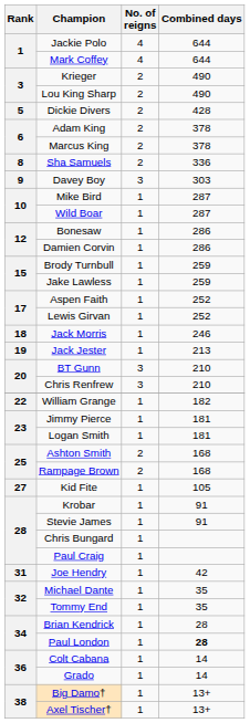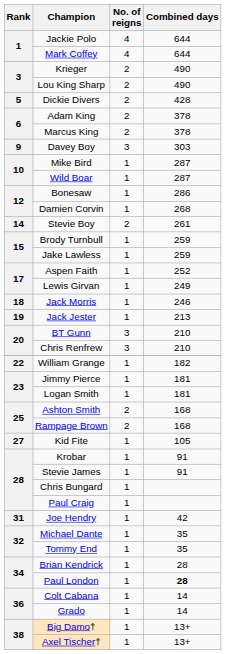 <table class="wikitable sortable" style="text-align: center">
 <tr>
 <th>Rank</th>
 <th>Champion</th>
 <th>No. of<br>reigns</th>
 <th>Combined days</th>
 </tr>
 <tr>
 <th rowspan=2>1</th>
 <td>Jackie Polo</td>
 <td>4</td>
 <td>644</td>
 </tr>
 <tr>
 <td><a href='#'>Mark Coffey</a></td>
 <td>4</td>
 <td>644</td>
 </tr>
 <tr>
 <th rowspan=2>3</th>
 <td>Krieger</td>
 <td>2</td>
 <td>490</td>
 </tr>
 <tr>
 <td>Lou King Sharp</td>
 <td>2</td>
 <td>490</td>
 </tr>
 <tr>
 <th>5</th>
 <td>Dickie Divers</td>
 <td>2</td>
 <td>428</td>
 </tr>
 <tr>
 <th rowspan=2>6</th>
 <td>Adam King</td>
 <td>2</td>
 <td>378</td>
 </tr>
 <tr>
 <td>Marcus King</td>
 <td>2</td>
 <td>378</td>
 </tr>
 <tr>
-<th>8</th>
-<td><a href='#'>Sha Samuels</a></td>
-<td>2</td>
-<td>336</td>
-</tr>
-<tr>
 <th>9</th>
 <td>Davey Boy</td>
 <td>3</td>
 <td>303</td>
 </tr>
 <tr>
 <th rowspan=2>10</th>
 <td>Mike Bird</td>
 <td>1</td>
 <td>287</td>
 </tr>
 <tr>
 <td><a href='#'>Wild Boar</a></td>
 <td>1</td>
 <td>287</td>
 </tr>
 <tr>
 <th rowspan=2>12</th>
 <td>Bonesaw</td>
 <td>1</td>
 <td>286</td>
 </tr>
 <tr>
 <td>Damien Corvin</td>
 <td>1</td>
-<td>286</td>
+<td>268</td>
+</tr>
+<tr>
+<th>14</th>
+<td>Stevie Boy</td>
+<td>2</td>
+<td>261</td>
 </tr>
 <tr>
 <th rowspan=2>15</th>
 <td>Brody Turnbull</td>
 <td>1</td>
 <td>259</td>
 </tr>
 <tr>
 <td>Jake Lawless</td>
 <td>1</td>
 <td>259</td>
 </tr>
 <tr>
 <th rowspan=2>17</th>
 <td>Aspen Faith</td>
 <td>1</td>
 <td>252</td>
 </tr>
 <tr>
 <td>Lewis Girvan</td>
 <td>1</td>
-<td>252</td>
+<td>249</td>
 </tr>
 <tr>
 <th>18</th>
 <td><a href='#'>Jack Morris</a></td>
 <td>1</td>
 <td>246</td>
 </tr>
 <tr>
 <th>19</th>
 <td><a href='#'>Jack Jester</a></td>
 <td>1</td>
 <td>213</td>
 </tr>
 <tr>
 <th rowspan=2>20</th>
 <td><a href='#'>BT Gunn</a></td>
 <td>3</td>
 <td>210</td>
 </tr>
 <tr>
 <td>Chris Renfrew</td>
 <td>3</td>
 <td>210</td>
 </tr>
 <tr>
 </tr>
 <tr>
 <th>22</th>
 <td>William Grange</td>
 <td>1</td>
 <td>182</td>
 </tr>
 <tr>
 <th rowspan="2">23</th>
 <td>Jimmy Pierce</td>
 <td>1</td>
 <td>181</td>
 </tr>
 <tr>
 <td>Logan Smith</td>
 <td>1</td>
 <td>181</td>
 </tr>
 <tr>
 <th rowspan=2>25</th>
 <td><a href='#'>Ashton Smith</a></td>
 <td>2</td>
 <td>168</td>
 </tr>
 <tr>
 <td><a href='#'>Rampage Brown</a></td>
 <td>2</td>
 <td>168</td>
 </tr>
 <tr>
 <th>27</th>
 <td>Kid Fite</td>
 <td>1</td>
 <td>105</td>
 </tr>
 <tr>
 <th rowspan=4>28</th>
 <td>Krobar</td>
 <td>1</td>
 <td>91</td>
 </tr>
 <tr>
 <td>Stevie James</td>
 <td>1</td>
 <td>91</td>
 </tr>
 <tr>
 <td>Chris Bungard</td>
 <td>1</td>
 <td></td>
 </tr>
 <tr>
 <td><a href='#'>Paul Craig</a></td>
 <td>1</td>
 <td></td>
 </tr>
 <tr>
 <th>31</th>
 <td><a href='#'>Joe Hendry</a></td>
 <td>1</td>
 <td>42</td>
 </tr>
 <tr>
 <th rowspan=2>32</th>
 <td><a href='#'>Michael Dante</a></td>
 <td>1</td>
 <td>35</td>
 </tr>
 <tr>
 <td><a href='#'>Tommy End</a></td>
 <td>1</td>
 <td>35</td>
 </tr>
 <tr>
 <th rowspan=2>34</th>
 <td><a href='#'>Brian Kendrick</a></td>
 <td>1</td>
 <td>28</td>
 </tr>
 <tr>
 <td><a href='#'>Paul London</a></td>
 <td>1</td>
 <td><strong>28</strong></td>
 </tr>
 <tr>
 <th rowspan=2>36</th>
 <td><a href='#'>Colt Cabana</a></td>
 <td>1</td>
 <td>14</td>
 </tr>
 <tr>
 <td><a href='#'>Grado</a></td>
 <td>1</td>
 <td>14</td>
 </tr>
 <tr>
 <th rowspan=2>38</th>
 <td style="background-color:#ffe6bd"><a href='#'>Big Damo</a>†</td>
 <td>1</td>
 <td>13+</td>
 </tr>
 <tr>
 <td style="background-color:#ffe6bd"><a href='#'>Axel Tischer</a>†</td>
 <td>1</td>
 <td>13+</td>
 </tr>
 </table>
